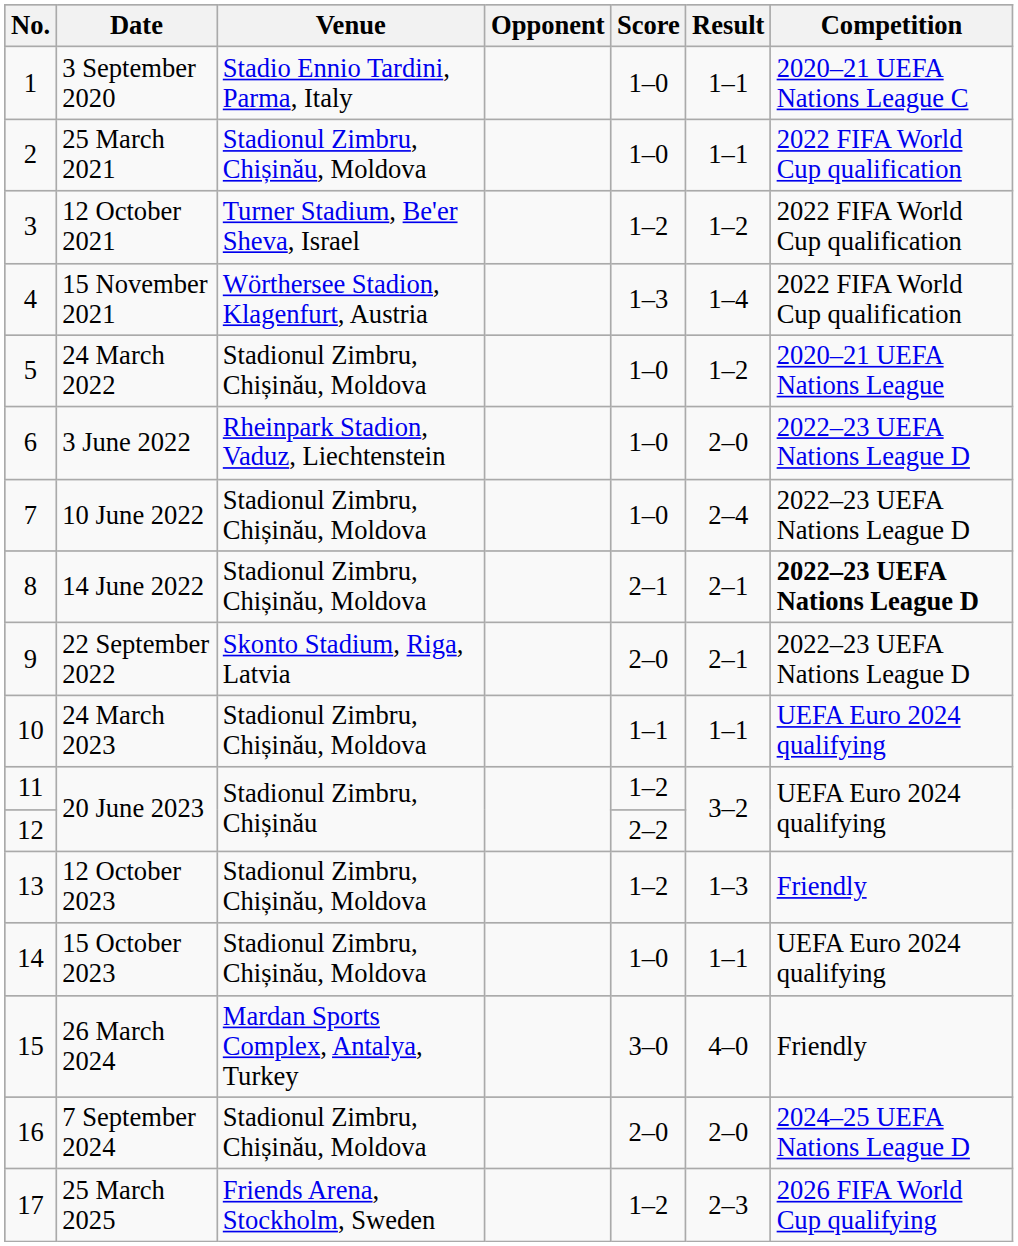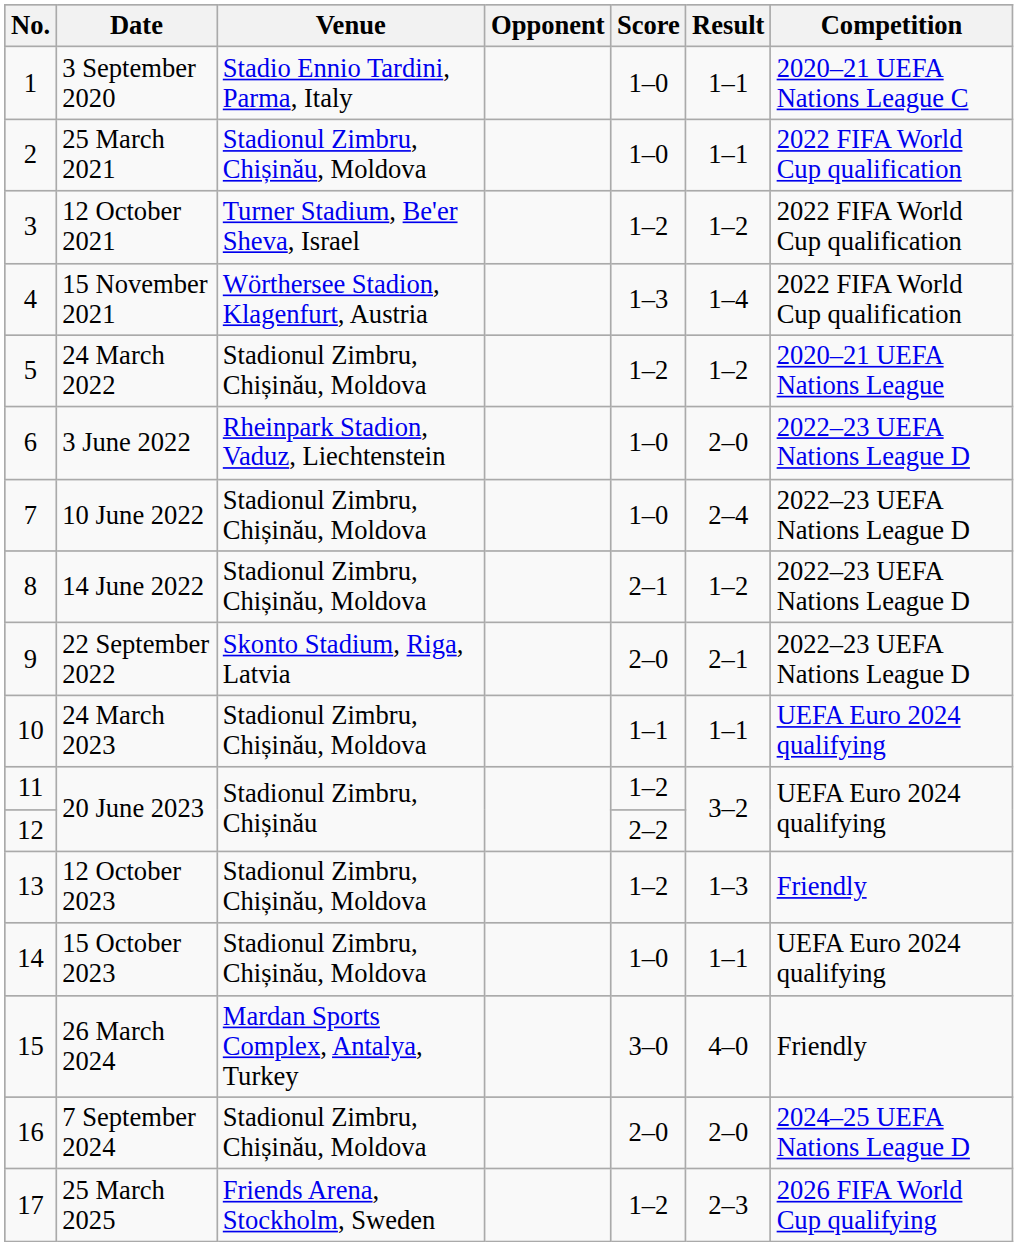 <table class="wikitable sortable">
 <tr>
 <th scope="col">No.</th>
 <th scope="col">Date</th>
 <th scope="col">Venue</th>
 <th scope="col">Opponent</th>
 <th scope="col">Score</th>
 <th scope="col">Result</th>
 <th scope="col">Competition</th>
 </tr>
 <tr>
 <td style="text-align:center">1</td>
 <td>3 September 2020</td>
 <td><a href='#'>Stadio Ennio Tardini</a>, <a href='#'>Parma</a>, Italy</td>
 <td></td>
 <td style="text-align:center">1–0</td>
 <td style="text-align:center">1–1</td>
 <td><a href='#'>2020–21 UEFA Nations League C</a></td>
 </tr>
 <tr>
 <td style="text-align:center">2</td>
 <td>25 March 2021</td>
 <td><a href='#'>Stadionul Zimbru</a>, <a href='#'>Chișinău</a>, Moldova</td>
 <td></td>
 <td style="text-align:center">1–0</td>
 <td style="text-align:center">1–1</td>
 <td><a href='#'>2022 FIFA World Cup qualification</a></td>
 </tr>
 <tr>
 <td style="text-align:center">3</td>
 <td>12 October 2021</td>
 <td><a href='#'>Turner Stadium</a>, <a href='#'>Be'er Sheva</a>, Israel</td>
 <td></td>
 <td style="text-align:center">1–2</td>
 <td style="text-align:center">1–2</td>
 <td>2022 FIFA World Cup qualification</td>
 </tr>
 <tr>
 <td style="text-align:center">4</td>
 <td>15 November 2021</td>
 <td><a href='#'>Wörthersee Stadion</a>, <a href='#'>Klagenfurt</a>, Austria</td>
 <td></td>
 <td style="text-align:center">1–3</td>
 <td style="text-align:center">1–4</td>
 <td>2022 FIFA World Cup qualification</td>
 </tr>
 <tr>
 <td style="text-align:center">5</td>
 <td>24 March 2022</td>
 <td>Stadionul Zimbru, Chișinău, Moldova</td>
 <td></td>
-<td style="text-align:center">1–0</td>
+<td style="text-align:center">1–2</td>
 <td style="text-align:center">1–2</td>
 <td><a href='#'>2020–21 UEFA Nations League</a></td>
 </tr>
 <tr>
 <td style="text-align:center">6</td>
 <td>3 June 2022</td>
 <td><a href='#'>Rheinpark Stadion</a>, <a href='#'>Vaduz</a>, Liechtenstein</td>
 <td></td>
 <td style="text-align:center">1–0</td>
 <td style="text-align:center">2–0</td>
 <td><a href='#'>2022–23 UEFA Nations League D</a></td>
 </tr>
 <tr>
 <td style="text-align:center">7</td>
 <td>10 June 2022</td>
 <td>Stadionul Zimbru, Chișinău, Moldova</td>
 <td></td>
 <td style="text-align:center">1–0</td>
 <td style="text-align:center">2–4</td>
 <td>2022–23 UEFA Nations League D</td>
 </tr>
 <tr>
 <td style="text-align:center">8</td>
 <td>14 June 2022</td>
 <td>Stadionul Zimbru, Chișinău, Moldova</td>
 <td></td>
 <td style="text-align:center">2–1</td>
-<td style="text-align:center">2–1</td>
-<td><strong>2022–23 UEFA Nations League D</strong></td>
+<td style="text-align:center">1–2</td>
+<td>2022–23 UEFA Nations League D</td>
 </tr>
 <tr>
 <td style="text-align:center">9</td>
 <td>22 September 2022</td>
 <td><a href='#'>Skonto Stadium</a>, <a href='#'>Riga</a>, Latvia</td>
 <td></td>
 <td style="text-align:center">2–0</td>
 <td style="text-align:center">2–1</td>
 <td>2022–23 UEFA Nations League D</td>
 </tr>
 <tr>
 <td style="text-align:center">10</td>
 <td>24 March 2023</td>
 <td>Stadionul Zimbru, Chișinău, Moldova</td>
 <td></td>
 <td style="text-align:center">1–1</td>
 <td style="text-align:center">1–1</td>
 <td><a href='#'>UEFA Euro 2024 qualifying</a></td>
 </tr>
 <tr>
 <td style="text-align:center">11</td>
 <td rowspan="2">20 June 2023</td>
 <td rowspan="2">Stadionul Zimbru, Chișinău</td>
 <td rowspan="2"></td>
 <td style="text-align:center">1–2</td>
 <td rowspan=2 style="text-align:center">3–2</td>
 <td rowspan="2">UEFA Euro 2024 qualifying</td>
 </tr>
 <tr>
 <td style="text-align:center">12</td>
 <td style="text-align:center">2–2</td>
 </tr>
 <tr>
 <td style="text-align:center">13</td>
 <td>12 October 2023</td>
 <td>Stadionul Zimbru, Chișinău, Moldova</td>
 <td></td>
 <td style="text-align:center">1–2</td>
 <td style="text-align:center">1–3</td>
 <td><a href='#'>Friendly</a></td>
 </tr>
 <tr>
 <td style="text-align:center">14</td>
 <td>15 October 2023</td>
 <td>Stadionul Zimbru, Chișinău, Moldova</td>
 <td></td>
 <td style="text-align:center">1–0</td>
 <td style="text-align:center">1–1</td>
 <td>UEFA Euro 2024 qualifying</td>
 </tr>
 <tr>
 <td style="text-align:center">15</td>
 <td>26 March 2024</td>
 <td><a href='#'>Mardan Sports Complex</a>, <a href='#'>Antalya</a>, Turkey</td>
 <td></td>
 <td style="text-align:center">3–0</td>
 <td style="text-align:center">4–0</td>
 <td>Friendly</td>
 </tr>
 <tr>
 <td style="text-align:center">16</td>
 <td>7 September 2024</td>
 <td>Stadionul Zimbru, Chișinău, Moldova</td>
 <td></td>
 <td style="text-align:center">2–0</td>
 <td style="text-align:center">2–0</td>
 <td><a href='#'>2024–25 UEFA Nations League D</a></td>
 </tr>
 <tr>
 <td style="text-align:center">17</td>
 <td>25 March 2025</td>
 <td><a href='#'>Friends Arena</a>, <a href='#'>Stockholm</a>, Sweden</td>
 <td></td>
 <td style="text-align:center">1–2</td>
 <td style="text-align:center">2–3</td>
 <td><a href='#'>2026 FIFA World Cup qualifying</a></td>
 </tr>
 </table>
